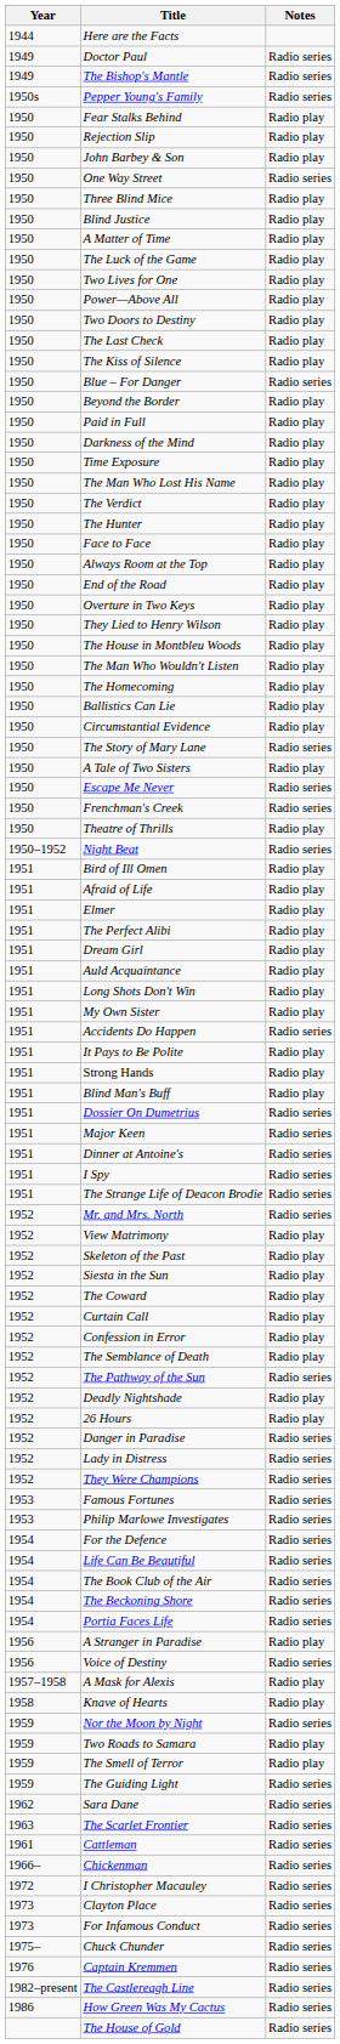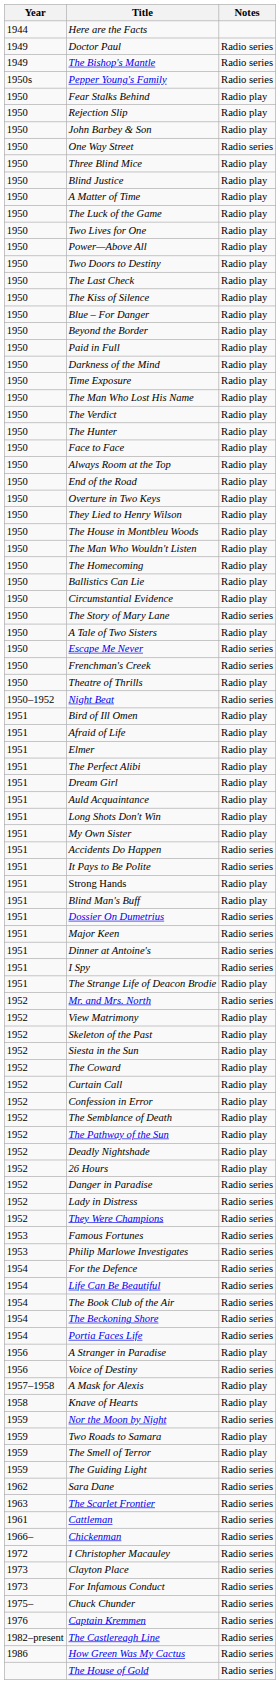 <table class=wikitable>
 <tr>
 <th>Year</th>
 <th>Title</th>
 <th>Notes</th>
 </tr>
 <tr>
 <td>1944</td>
 <td><em>Here are the Facts</em></td>
 <td></td>
 </tr>
 <tr>
 <td>1949</td>
 <td><em>Doctor Paul</em></td>
 <td>Radio series</td>
 </tr>
 <tr>
 <td>1949</td>
 <td><em><a href='#'>The Bishop's Mantle</a></em></td>
 <td>Radio series</td>
 </tr>
 <tr>
 <td>1950s</td>
 <td><em><a href='#'>Pepper Young's Family</a></em></td>
 <td>Radio series</td>
 </tr>
 <tr>
 <td>1950</td>
 <td><em>Fear Stalks Behind</em></td>
 <td>Radio play</td>
 </tr>
 <tr>
 <td>1950</td>
 <td><em>Rejection Slip</em></td>
 <td>Radio play</td>
 </tr>
 <tr>
 <td>1950</td>
 <td><em>John Barbey & Son</em></td>
 <td>Radio play</td>
 </tr>
 <tr>
 <td>1950</td>
 <td><em>One Way Street</em></td>
 <td>Radio series</td>
 </tr>
 <tr>
 <td>1950</td>
 <td><em>Three Blind Mice</em></td>
 <td>Radio play</td>
 </tr>
 <tr>
 <td>1950</td>
 <td><em>Blind Justice</em></td>
 <td>Radio play</td>
 </tr>
 <tr>
 <td>1950</td>
 <td><em>A Matter of Time</em></td>
 <td>Radio play</td>
 </tr>
 <tr>
 <td>1950</td>
 <td><em>The Luck of the Game</em></td>
 <td>Radio play</td>
 </tr>
 <tr>
 <td>1950</td>
 <td><em>Two Lives for One</em></td>
 <td>Radio play</td>
 </tr>
 <tr>
 <td>1950</td>
 <td><em>Power—Above All</em></td>
 <td>Radio play</td>
 </tr>
 <tr>
 <td>1950</td>
 <td><em>Two Doors to Destiny</em></td>
 <td>Radio play</td>
 </tr>
 <tr>
 <td>1950</td>
 <td><em>The Last Check</em></td>
 <td>Radio play</td>
 </tr>
 <tr>
 <td>1950</td>
 <td><em>The Kiss of Silence</em></td>
 <td>Radio play</td>
 </tr>
 <tr>
 <td>1950</td>
 <td><em>Blue – For Danger</em></td>
-<td>Radio series</td>
+<td>Radio play</td>
 </tr>
 <tr>
 <td>1950</td>
 <td><em>Beyond the Border</em></td>
 <td>Radio play</td>
 </tr>
 <tr>
 <td>1950</td>
 <td><em>Paid in Full</em></td>
 <td>Radio play</td>
 </tr>
 <tr>
 <td>1950</td>
 <td><em>Darkness of the Mind</em></td>
 <td>Radio play</td>
 </tr>
 <tr>
 <td>1950</td>
 <td><em>Time Exposure</em></td>
 <td>Radio play</td>
 </tr>
 <tr>
 <td>1950</td>
 <td><em>The Man Who Lost His Name</em></td>
 <td>Radio play</td>
 </tr>
 <tr>
 <td>1950</td>
 <td><em>The Verdict</em></td>
 <td>Radio play</td>
 </tr>
 <tr>
 <td>1950</td>
 <td><em>The Hunter</em></td>
 <td>Radio play</td>
 </tr>
 <tr>
 <td>1950</td>
 <td><em>Face to Face</em></td>
 <td>Radio play</td>
 </tr>
 <tr>
 <td>1950</td>
 <td><em>Always Room at the Top</em></td>
 <td>Radio play</td>
 </tr>
 <tr>
 <td>1950</td>
 <td><em>End of the Road</em></td>
 <td>Radio play</td>
 </tr>
 <tr>
 <td>1950</td>
 <td><em>Overture in Two Keys</em></td>
 <td>Radio play</td>
 </tr>
 <tr>
 <td>1950</td>
 <td><em>They Lied to Henry Wilson</em></td>
 <td>Radio play</td>
 </tr>
 <tr>
 <td>1950</td>
 <td><em>The House in Montbleu Woods</em></td>
 <td>Radio play</td>
 </tr>
 <tr>
 <td>1950</td>
 <td><em>The Man Who Wouldn't Listen</em></td>
 <td>Radio play</td>
 </tr>
 <tr>
 <td>1950</td>
 <td><em>The Homecoming</em></td>
 <td>Radio play</td>
 </tr>
 <tr>
 <td>1950</td>
 <td><em>Ballistics Can Lie</em></td>
 <td>Radio play</td>
 </tr>
 <tr>
 <td>1950</td>
 <td><em>Circumstantial Evidence</em></td>
 <td>Radio play</td>
 </tr>
 <tr>
 <td>1950</td>
 <td><em>The Story of Mary Lane</em></td>
 <td>Radio series</td>
 </tr>
 <tr>
 <td>1950</td>
 <td><em>A Tale of Two Sisters</em></td>
 <td>Radio play</td>
 </tr>
 <tr>
 <td>1950</td>
 <td><em><a href='#'>Escape Me Never</a></em></td>
 <td>Radio series</td>
 </tr>
 <tr>
 <td>1950</td>
 <td><em>Frenchman's Creek</em></td>
 <td>Radio series</td>
 </tr>
 <tr>
 <td>1950</td>
 <td><em>Theatre of Thrills</em></td>
 <td>Radio play</td>
 </tr>
 <tr>
 <td>1950–1952</td>
 <td><em><a href='#'>Night Beat</a></em></td>
 <td>Radio series</td>
 </tr>
 <tr>
 <td>1951</td>
 <td><em>Bird of Ill Omen</em></td>
 <td>Radio play</td>
 </tr>
 <tr>
 <td>1951</td>
 <td><em>Afraid of Life</em></td>
 <td>Radio play</td>
 </tr>
 <tr>
 <td>1951</td>
 <td><em>Elmer</em></td>
 <td>Radio play</td>
 </tr>
 <tr>
 <td>1951</td>
 <td><em>The Perfect Alibi</em></td>
 <td>Radio play</td>
 </tr>
 <tr>
 <td>1951</td>
 <td><em>Dream Girl</em></td>
 <td>Radio play</td>
 </tr>
 <tr>
 <td>1951</td>
 <td><em>Auld Acquaintance</em></td>
 <td>Radio play</td>
 </tr>
 <tr>
 <td>1951</td>
 <td><em>Long Shots Don't Win</em></td>
 <td>Radio play</td>
 </tr>
 <tr>
 <td>1951</td>
 <td><em>My Own Sister</em></td>
 <td>Radio play</td>
 </tr>
 <tr>
 <td>1951</td>
 <td><em>Accidents Do Happen</em></td>
 <td>Radio series</td>
 </tr>
 <tr>
 <td>1951</td>
 <td><em>It Pays to Be Polite</em></td>
-<td>Radio play</td>
+<td>Radio series</td>
 </tr>
 <tr>
 <td>1951</td>
 <td>Strong Hands</td>
 <td>Radio play</td>
 </tr>
 <tr>
 <td>1951</td>
 <td><em>Blind Man's Buff</em></td>
 <td>Radio play</td>
 </tr>
 <tr>
 <td>1951</td>
 <td><em><a href='#'>Dossier On Dumetrius</a></em></td>
 <td>Radio series</td>
 </tr>
 <tr>
 <td>1951</td>
 <td><em>Major Keen</em></td>
 <td>Radio series</td>
 </tr>
 <tr>
 <td>1951</td>
 <td><em>Dinner at Antoine's</em></td>
 <td>Radio series</td>
 </tr>
 <tr>
 <td>1951</td>
 <td><em>I Spy</em></td>
 <td>Radio series</td>
 </tr>
 <tr>
 <td>1951</td>
 <td><em>The Strange Life of Deacon Brodie</em></td>
-<td>Radio series</td>
+<td>Radio play</td>
 </tr>
 <tr>
 <td>1952</td>
 <td><em><a href='#'>Mr. and Mrs. North</a></em></td>
 <td>Radio series</td>
 </tr>
 <tr>
 <td>1952</td>
 <td><em>View Matrimony</em></td>
 <td>Radio play</td>
 </tr>
 <tr>
 <td>1952</td>
 <td><em>Skeleton of the Past</em></td>
 <td>Radio play</td>
 </tr>
 <tr>
 <td>1952</td>
 <td><em>Siesta in the Sun</em></td>
 <td>Radio play</td>
 </tr>
 <tr>
 <td>1952</td>
 <td><em>The Coward</em></td>
 <td>Radio play</td>
 </tr>
 <tr>
 <td>1952</td>
 <td><em>Curtain Call</em></td>
 <td>Radio play</td>
 </tr>
 <tr>
 <td>1952</td>
 <td><em>Confession in Error</em></td>
 <td>Radio play</td>
 </tr>
 <tr>
 <td>1952</td>
 <td><em>The Semblance of Death</em></td>
 <td>Radio play</td>
 </tr>
 <tr>
 <td>1952</td>
 <td><em><a href='#'>The Pathway of the Sun</a></em></td>
-<td>Radio series</td>
+<td>Radio play</td>
 </tr>
 <tr>
 <td>1952</td>
 <td><em>Deadly Nightshade</em></td>
 <td>Radio play</td>
 </tr>
 <tr>
 <td>1952</td>
 <td><em>26 Hours</em></td>
 <td>Radio play</td>
 </tr>
 <tr>
 <td>1952</td>
 <td><em>Danger in Paradise</em></td>
 <td>Radio series</td>
 </tr>
 <tr>
 <td>1952</td>
 <td><em>Lady in Distress</em></td>
 <td>Radio series</td>
 </tr>
 <tr>
 <td>1952</td>
 <td><em><a href='#'>They Were Champions</a></em></td>
 <td>Radio series</td>
 </tr>
 <tr>
 <td>1953</td>
 <td><em>Famous Fortunes</em></td>
 <td>Radio series</td>
 </tr>
 <tr>
 <td>1953</td>
 <td><em>Philip Marlowe Investigates</em></td>
 <td>Radio series</td>
 </tr>
 <tr>
 <td>1954</td>
 <td><em>For the Defence</em></td>
 <td>Radio series</td>
 </tr>
 <tr>
 <td>1954</td>
 <td><em><a href='#'>Life Can Be Beautiful</a></em></td>
 <td>Radio series</td>
 </tr>
 <tr>
 <td>1954</td>
 <td><em>The Book Club of the Air</em></td>
 <td>Radio series</td>
 </tr>
 <tr>
 <td>1954</td>
 <td><em><a href='#'>The Beckoning Shore</a></em></td>
 <td>Radio series</td>
 </tr>
 <tr>
 <td>1954</td>
 <td><em><a href='#'>Portia Faces Life</a></em></td>
 <td>Radio series</td>
 </tr>
 <tr>
 <td>1956</td>
 <td><em>A Stranger in Paradise</em></td>
 <td>Radio play</td>
 </tr>
 <tr>
 <td>1956</td>
 <td><em>Voice of Destiny</em></td>
 <td>Radio series</td>
 </tr>
 <tr>
 <td>1957–1958</td>
 <td><em>A Mask for Alexis</em></td>
 <td>Radio play</td>
 </tr>
 <tr>
 <td>1958</td>
 <td><em>Knave of Hearts</em></td>
 <td>Radio play</td>
 </tr>
 <tr>
 <td>1959</td>
 <td><em><a href='#'>Nor the Moon by Night</a></em></td>
 <td>Radio series</td>
 </tr>
 <tr>
 <td>1959</td>
 <td><em>Two Roads to Samara</em></td>
 <td>Radio play</td>
 </tr>
 <tr>
 <td>1959</td>
 <td><em>The Smell of Terror</em></td>
 <td>Radio play</td>
 </tr>
 <tr>
 <td>1959</td>
 <td><em>The Guiding Light</em></td>
 <td>Radio series</td>
 </tr>
 <tr>
 <td>1962</td>
 <td><em>Sara Dane</em></td>
 <td>Radio series</td>
 </tr>
 <tr>
 <td>1963</td>
 <td><em><a href='#'>The Scarlet Frontier</a></em></td>
 <td>Radio series</td>
 </tr>
 <tr>
 <td>1961</td>
 <td><em><a href='#'>Cattleman</a></em></td>
 <td>Radio series</td>
 </tr>
 <tr>
 <td>1966–</td>
 <td><em><a href='#'>Chickenman</a></em></td>
 <td>Radio series</td>
 </tr>
 <tr>
 <td>1972</td>
 <td><em>I Christopher Macauley</em></td>
 <td>Radio series</td>
 </tr>
 <tr>
 <td>1973</td>
 <td><em>Clayton Place</em></td>
 <td>Radio series</td>
 </tr>
 <tr>
 <td>1973</td>
 <td><em>For Infamous Conduct</em></td>
 <td>Radio series</td>
 </tr>
 <tr>
 <td>1975–</td>
 <td><em>Chuck Chunder</em></td>
 <td>Radio series</td>
 </tr>
 <tr>
 <td>1976</td>
 <td><em><a href='#'>Captain Kremmen</a></em></td>
 <td>Radio series</td>
 </tr>
 <tr>
 <td>1982–present</td>
 <td><em><a href='#'>The Castlereagh Line</a></em></td>
 <td>Radio series</td>
 </tr>
 <tr>
 <td>1986</td>
 <td><em><a href='#'>How Green Was My Cactus</a></em></td>
 <td>Radio series</td>
 </tr>
 <tr>
 <td></td>
 <td><em><a href='#'>The House of Gold</a></em></td>
 <td>Radio series</td>
 </tr>
 </table>
